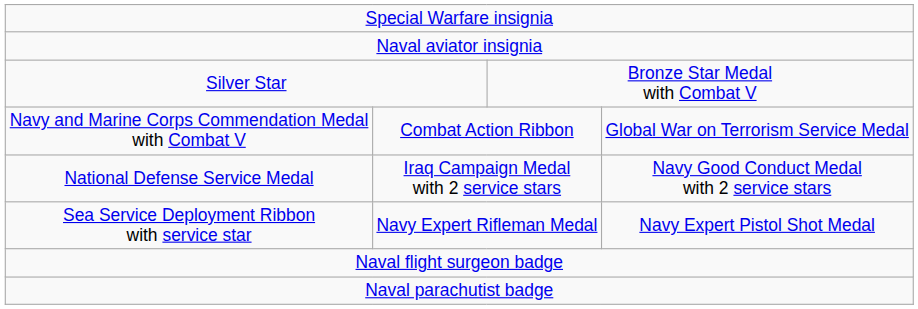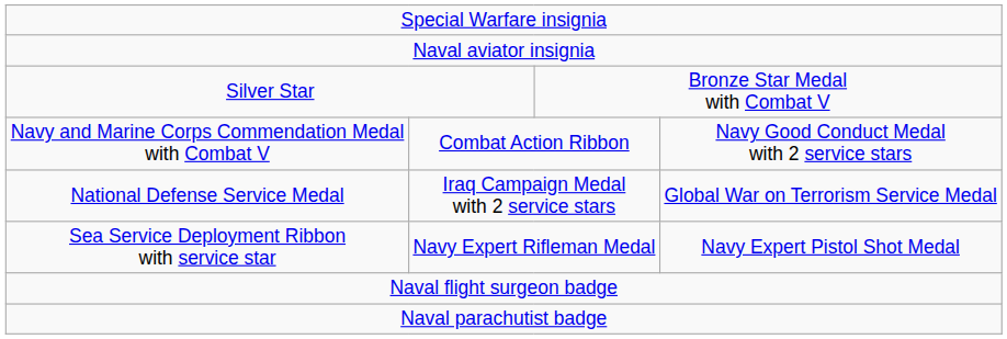 <table class="wikitable" style="margin:1em auto; text-align:center;">
 <tr>
 <td colspan="4"><a href='#'>Special Warfare insignia</a></td>
 </tr>
 <tr>
 <td colspan="4"><a href='#'>Naval aviator insignia</a></td>
 </tr>
 <tr>
 <td colspan="2"><a href='#'>Silver Star</a></td>
 <td colspan="2"><a href='#'>Bronze Star Medal</a><br>with <a href='#'>Combat V</a></td>
 </tr>
 <tr>
 <td><a href='#'>Navy and Marine Corps Commendation Medal</a><br>with <a href='#'>Combat V</a></td>
 <td colspan="2"><a href='#'>Combat Action Ribbon</a></td>
-<td><a href='#'>Global War on Terrorism Service Medal</a></td>
+<td><a href='#'>Navy Good Conduct Medal</a><br>with 2 <a href='#'>service stars</a></td>
 </tr>
 <tr>
 <td><a href='#'>National Defense Service Medal</a></td>
 <td colspan="2"><a href='#'>Iraq Campaign Medal</a><br>with 2 <a href='#'>service stars</a></td>
-<td><a href='#'>Navy Good Conduct Medal</a><br>with 2 <a href='#'>service stars</a></td>
+<td><a href='#'>Global War on Terrorism Service Medal</a></td>
 </tr>
 <tr>
 <td><a href='#'>Sea Service Deployment Ribbon</a><br>with <a href='#'>service star</a></td>
 <td colspan="2"><a href='#'>Navy Expert Rifleman Medal</a></td>
 <td><a href='#'>Navy Expert Pistol Shot Medal</a></td>
 </tr>
 <tr>
 <td colspan="4"><a href='#'>Naval flight surgeon badge</a></td>
 </tr>
 <tr>
 <td colspan="4"><a href='#'>Naval parachutist badge</a></td>
 </tr>
 </table>
